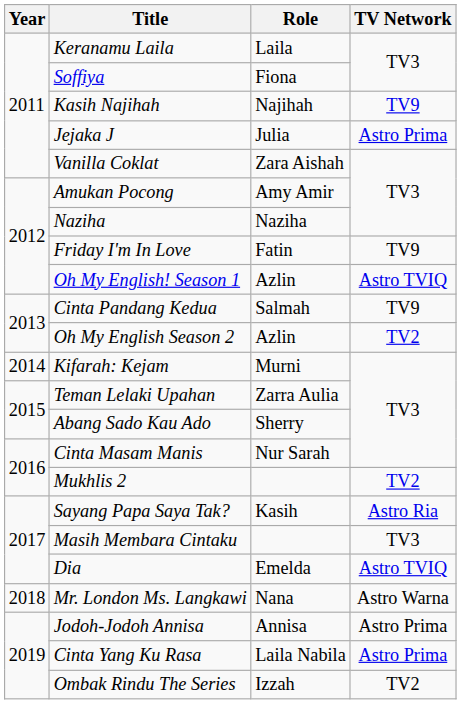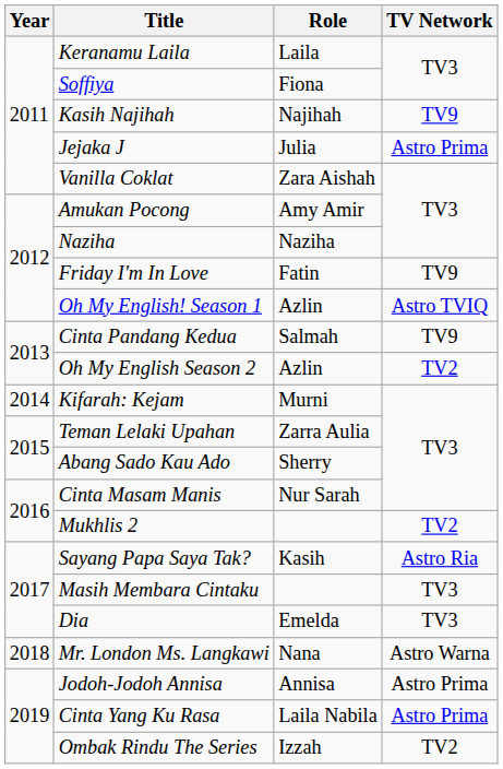 <table class="wikitable">
 <tr>
 <th>Year</th>
 <th>Title</th>
 <th>Role</th>
 <th>TV Network</th>
 </tr>
 <tr>
 <td rowspan=5>2011</td>
 <td><em>Keranamu Laila</em></td>
 <td>Laila</td>
 <td rowspan="2" style="text-align:center;">TV3</td>
 </tr>
 <tr>
 <td><em><a href='#'>Soffiya</a></em></td>
 <td>Fiona</td>
 </tr>
 <tr>
 <td><em>Kasih Najihah</em></td>
 <td>Najihah</td>
 <td style="text-align:center;"><a href='#'>TV9</a></td>
 </tr>
 <tr>
 <td><em>Jejaka J</em></td>
 <td>Julia</td>
 <td style="text-align:center;"><a href='#'>Astro Prima</a></td>
 </tr>
 <tr>
 <td><em>Vanilla Coklat</em></td>
 <td>Zara Aishah</td>
 <td rowspan="3" style="text-align:center;">TV3</td>
 </tr>
 <tr>
 <td rowspan=4>2012</td>
 <td><em>Amukan Pocong</em></td>
 <td>Amy Amir</td>
 </tr>
 <tr>
 <td><em>Naziha</em></td>
 <td>Naziha</td>
 </tr>
 <tr>
 <td><em>Friday I'm In Love</em></td>
 <td>Fatin</td>
 <td style="text-align:center;">TV9</td>
 </tr>
 <tr>
 <td><em><a href='#'>Oh My English! Season 1</a></em></td>
 <td>Azlin</td>
 <td style="text-align:center;"><a href='#'>Astro TVIQ</a></td>
 </tr>
 <tr>
 <td rowspan=2>2013</td>
 <td><em>Cinta Pandang Kedua</em></td>
 <td>Salmah</td>
 <td style="text-align:center;">TV9</td>
 </tr>
 <tr>
 <td><em>Oh My English Season 2</em></td>
 <td>Azlin</td>
 <td style="text-align:center;"><a href='#'>TV2</a></td>
 </tr>
 <tr>
 <td>2014</td>
 <td><em>Kifarah: Kejam</em></td>
 <td>Murni</td>
 <td rowspan="4" style="text-align:center;">TV3</td>
 </tr>
 <tr>
 <td rowspan=2>2015</td>
 <td><em>Teman Lelaki Upahan</em></td>
 <td>Zarra Aulia</td>
 </tr>
 <tr>
 <td><em>Abang Sado Kau Ado</em></td>
 <td>Sherry</td>
 </tr>
 <tr>
 <td rowspan=2>2016</td>
 <td><em>Cinta Masam Manis</em></td>
 <td>Nur Sarah</td>
 </tr>
 <tr>
 <td><em>Mukhlis 2</em></td>
 <td></td>
 <td style="text-align:center;"><a href='#'>TV2</a></td>
 </tr>
 <tr>
 <td rowspan=3>2017</td>
 <td><em>Sayang Papa Saya Tak?</em></td>
 <td>Kasih</td>
 <td style="text-align:center;"><a href='#'>Astro Ria</a></td>
 </tr>
 <tr>
 <td><em>Masih Membara Cintaku</em></td>
 <td></td>
 <td style="text-align:center;">TV3</td>
 </tr>
 <tr>
 <td><em>Dia</em></td>
 <td>Emelda</td>
-<td style="text-align:center;"><a href='#'>Astro TVIQ</a></td>
+<td style="text-align:center;">TV3</td>
 </tr>
 <tr>
 <td>2018</td>
 <td><em>Mr. London Ms. Langkawi</em></td>
 <td>Nana</td>
 <td style="text-align:center;">Astro Warna</td>
 </tr>
 <tr>
 <td rowspan="3">2019</td>
 <td><em>Jodoh-Jodoh Annisa</em></td>
 <td>Annisa</td>
 <td style="text-align:center;">Astro Prima</td>
 </tr>
 <tr>
 <td><em>Cinta Yang Ku Rasa</em></td>
 <td>Laila Nabila</td>
 <td style="text-align:center;"><a href='#'>Astro Prima</a></td>
 </tr>
 <tr>
 <td><em>Ombak Rindu The Series</em></td>
 <td>Izzah</td>
 <td style="text-align:center;">TV2</td>
 </tr>
 </table>
